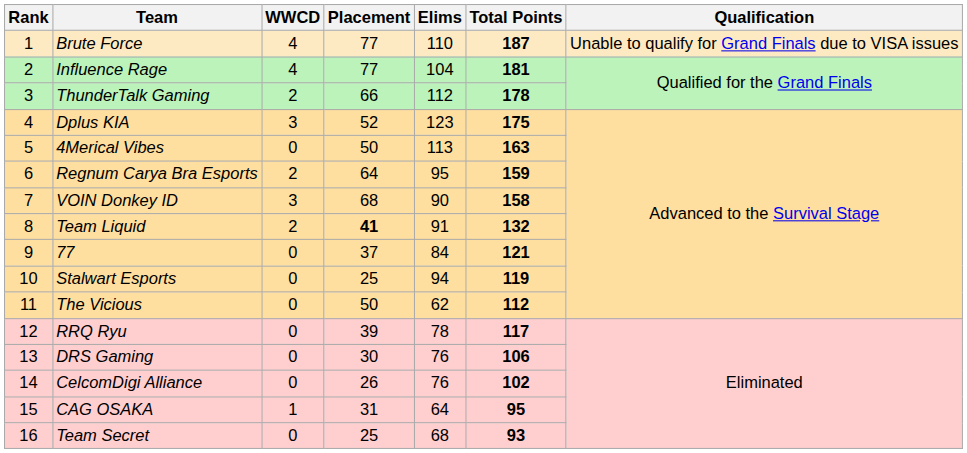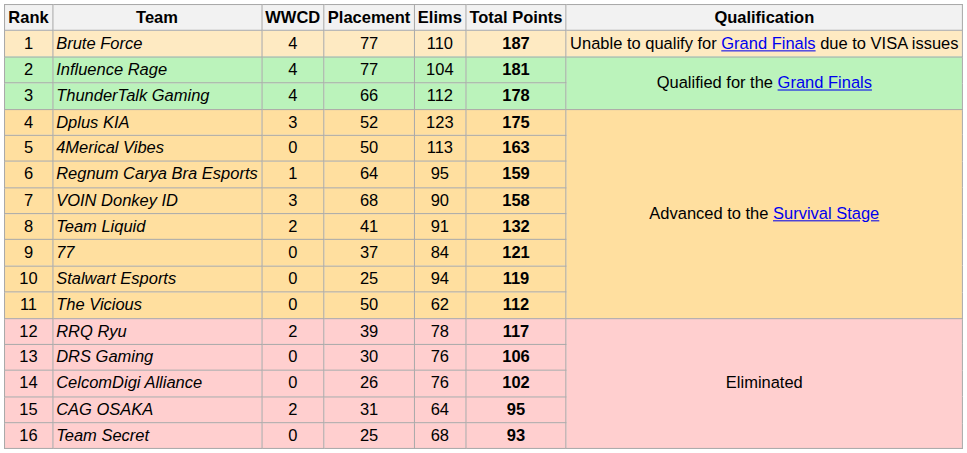 <table class="wikitable" style="text-align:center">
 <tr>
 <th>Rank</th>
 <th>Team</th>
 <th>WWCD</th>
 <th>Placement</th>
 <th>Elims</th>
 <th>Total Points</th>
 <th>Qualification</th>
 </tr>
 <tr style="background:#FEEAC2">
 <td>1</td>
 <td style="text-align:left"><em>Brute Force</em></td>
 <td>4</td>
 <td>77</td>
 <td>110</td>
 <td><strong>187</strong></td>
 <td>Unable to qualify for <a href='#'>Grand Finals</a> due to VISA issues</td>
 </tr>
 <tr style="background:#BBF3BB">
 <td>2</td>
 <td style="text-align:left"><em>Influence Rage</em></td>
 <td>4</td>
 <td>77</td>
 <td>104</td>
 <td><strong>181</strong></td>
 <td rowspan="2">Qualified for the <a href='#'>Grand Finals</a></td>
 </tr>
 <tr style="background:#BBF3BB">
 <td>3</td>
 <td style="text-align:left"><em>ThunderTalk Gaming</em></td>
-<td>2</td>
+<td>4</td>
 <td>66</td>
 <td>112</td>
 <td><strong>178</strong></td>
 </tr>
 <tr style="background:#FFDF9F">
 <td>4</td>
 <td style="text-align:left"><em>Dplus KIA</em></td>
 <td>3</td>
 <td>52</td>
 <td>123</td>
 <td><strong>175</strong></td>
 <td rowspan="8">Advanced to the <a href='#'>Survival Stage</a></td>
 </tr>
 <tr style="background:#FFDF9F">
 <td>5</td>
 <td style="text-align:left"><em>4Merical Vibes</em></td>
 <td>0</td>
 <td>50</td>
 <td>113</td>
 <td><strong>163</strong></td>
 </tr>
 <tr style="background:#FFDF9F">
 <td>6</td>
 <td style="text-align:left"><em>Regnum Carya Bra Esports</em></td>
-<td>2</td>
+<td>1</td>
 <td>64</td>
 <td>95</td>
 <td><strong>159</strong></td>
 </tr>
 <tr style="background:#FFDF9F">
 <td>7</td>
 <td style="text-align:left"><em>VOIN Donkey ID</em></td>
 <td>3</td>
 <td>68</td>
 <td>90</td>
 <td><strong>158</strong></td>
 </tr>
 <tr style="background:#FFDF9F">
 <td>8</td>
 <td style="text-align:left"><em>Team Liquid</em></td>
 <td>2</td>
-<td><strong>41</strong></td>
+<td>41</td>
 <td>91</td>
 <td><strong>132</strong></td>
 </tr>
 <tr style="background:#FFDF9F">
 <td>9</td>
 <td style="text-align:left"><em>77</em></td>
 <td>0</td>
 <td>37</td>
 <td>84</td>
 <td><strong>121</strong></td>
 </tr>
 <tr style="background:#FFDF9F">
 <td>10</td>
 <td style="text-align:left"><em>Stalwart Esports</em></td>
 <td>0</td>
 <td>25</td>
 <td>94</td>
 <td><strong>119</strong></td>
 </tr>
 <tr style="background:#FFDF9F">
 <td>11</td>
 <td style="text-align:left"><em>The Vicious</em></td>
 <td>0</td>
 <td>50</td>
 <td>62</td>
 <td><strong>112</strong></td>
 </tr>
 <tr style="background:#FFCFCF">
 <td>12</td>
 <td style="text-align:left"><em>RRQ Ryu</em></td>
-<td>0</td>
+<td>2</td>
 <td>39</td>
 <td>78</td>
 <td><strong>117</strong></td>
 <td rowspan="5">Eliminated</td>
 </tr>
 <tr style="background:#FFCFCF">
 <td>13</td>
 <td style="text-align:left"><em>DRS Gaming</em></td>
 <td>0</td>
 <td>30</td>
 <td>76</td>
 <td><strong>106</strong></td>
 </tr>
 <tr style="background:#FFCFCF">
 <td>14</td>
 <td style="text-align:left"><em>CelcomDigi Alliance</em></td>
 <td>0</td>
 <td>26</td>
 <td>76</td>
 <td><strong>102</strong></td>
 </tr>
 <tr style="background:#FFCFCF">
 <td>15</td>
 <td style="text-align:left"><em>CAG OSAKA</em></td>
-<td>1</td>
+<td>2</td>
 <td>31</td>
 <td>64</td>
 <td><strong>95</strong></td>
 </tr>
 <tr style="background:#FFCFCF">
 <td>16</td>
 <td style="text-align:left"><em>Team Secret</em></td>
 <td>0</td>
 <td>25</td>
 <td>68</td>
 <td><strong>93</strong></td>
 </tr>
 </table>
